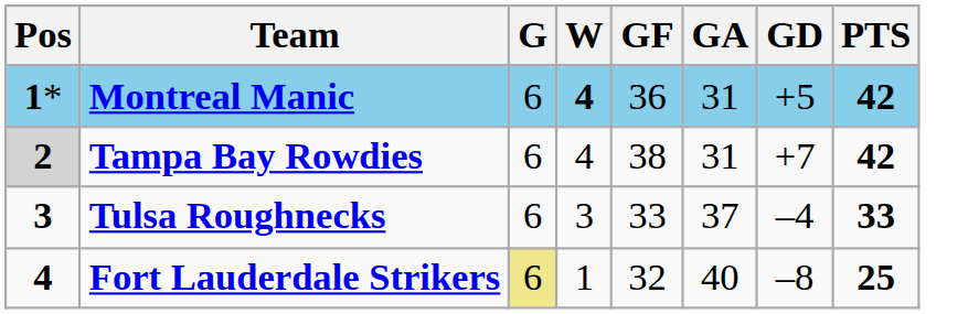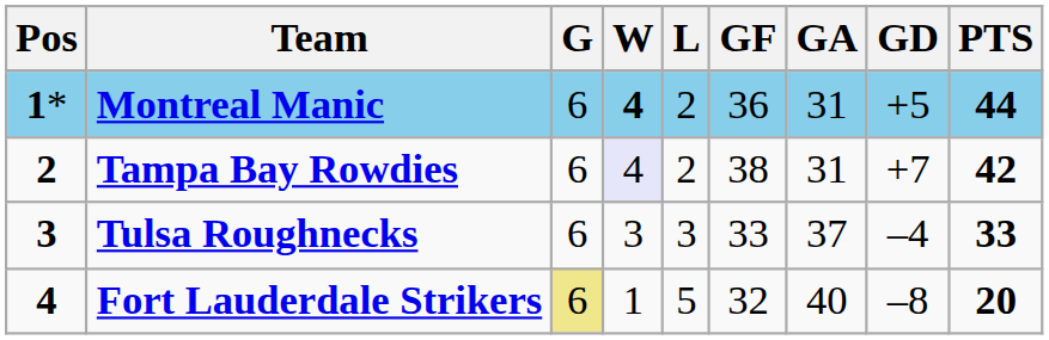 <table class="wikitable sortable">
 <tr>
 <th>Pos</th>
 <th>Team</th>
 <th>G</th>
 <th>W</th>
+<th>L</th>
 <th>GF</th>
 <th>GA</th>
 <th>GD</th>
 <th>PTS</th>
 </tr>
 <tr bgcolor=skyblue>
 <td align=center><strong>1</strong>*</td>
 <td><strong><a href='#'>Montreal Manic</a></strong></td>
 <td align=center>6</td>
 <td align=center><strong>4</strong></td>
+<td align=center>2</td>
 <td align=center>36</td>
 <td align=center>31</td>
 <td align=center>+5</td>
-<td align=center><strong>42</strong></td>
+<td align=center><strong>44</strong></td>
 </tr>
 <tr>
-<td align=center style="background: lightgrey;"><strong>2</strong></td>
+<td align=center><strong>2</strong></td>
 <td><strong><a href='#'>Tampa Bay Rowdies</a></strong></td>
 <td align=center>6</td>
-<td align=center>4</td>
+<td align=center style="background: lavender;">4</td>
+<td align=center>2</td>
 <td align=center>38</td>
 <td align=center>31</td>
 <td align=center>+7</td>
 <td align=center><strong>42</strong></td>
 </tr>
 <tr>
 <td align=center><strong>3</strong></td>
 <td><strong><a href='#'>Tulsa Roughnecks</a></strong></td>
 <td align=center>6</td>
+<td align=center>3</td>
 <td align=center>3</td>
 <td align=center>33</td>
 <td align=center>37</td>
 <td align=center>–4</td>
 <td align=center><strong>33</strong></td>
 </tr>
 <tr>
 <td align=center><strong>4</strong></td>
 <td><strong><a href='#'>Fort Lauderdale Strikers</a></strong></td>
 <td align=center style="background: khaki;">6</td>
 <td align=center>1</td>
+<td align=center>5</td>
 <td align=center>32</td>
 <td align=center>40</td>
 <td align=center>–8</td>
-<td align=center><strong>25</strong></td>
+<td align=center><strong>20</strong></td>
 </tr>
 </table>
